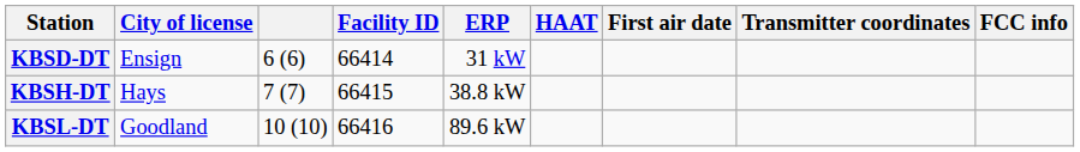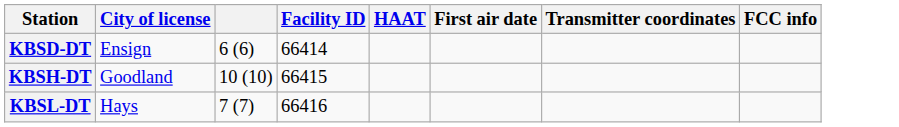 <table class="wikitable sortable">
 <tr>
 <th scope="col">Station</th>
 <th scope="col"><a href='#'>City of license</a></th>
 <th scope="col"></th>
 <th scope="col"><a href='#'>Facility ID</a></th>
-<th scope="col"><a href='#'>ERP</a></th>
 <th scope="col"><a href='#'>HAAT</a></th>
 <th scope="col">First air date</th>
 <th scope="col" class="unsortable">Transmitter coordinates</th>
 <th scope="col" class="unsortable">FCC info</th>
 </tr>
 <tr>
 <th scope="row"><a href='#'>KBSD-DT</a></th>
 <td><a href='#'>Ensign</a></td>
 <td>6 (6)</td>
 <td>66414</td>
-<td style="text-align: right;">31 <a href='#'>kW</a></td>
 <td></td>
 <td></td>
 <td></td>
 <td></td>
 </tr>
 <tr>
 <th scope="row"><a href='#'>KBSH-DT</a></th>
-<td><a href='#'>Hays</a></td>
-<td>7 (7)</td>
+<td><a href='#'>Goodland</a></td>
+<td>10 (10)</td>
 <td>66415</td>
-<td style="text-align: right;">38.8 kW</td>
 <td></td>
 <td></td>
 <td></td>
 <td></td>
 </tr>
 <tr>
 <th scope="row"><a href='#'>KBSL-DT</a></th>
-<td><a href='#'>Goodland</a></td>
-<td>10 (10)</td>
+<td><a href='#'>Hays</a></td>
+<td>7 (7)</td>
 <td>66416</td>
-<td style="text-align: right;">89.6 kW</td>
 <td></td>
 <td></td>
 <td></td>
 <td></td>
 </tr>
 </table>
